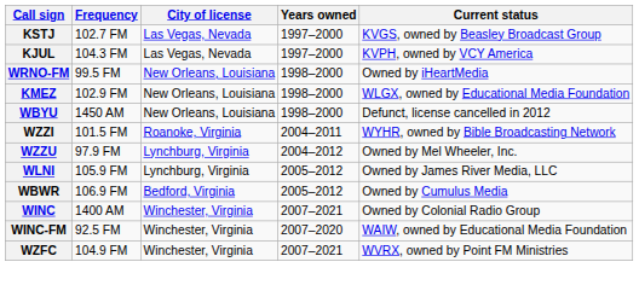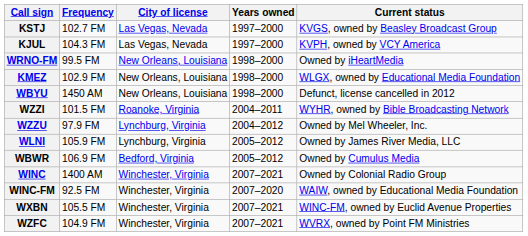 <table class="wikitable sortable">
 <tr>
 <th scope="col"><a href='#'>Call sign</a></th>
 <th scope="col" data-sort-type="number"><a href='#'>Frequency</a></th>
 <th scope="col"><a href='#'>City of license</a></th>
 <th scope="col">Years owned</th>
 <th scope="col">Current status</th>
 </tr>
 <tr>
 <th scope="row">KSTJ</th>
 <td>102.7 FM</td>
 <td><a href='#'>Las Vegas, Nevada</a></td>
 <td>1997–2000</td>
 <td><a href='#'>KVGS</a>, owned by <a href='#'>Beasley Broadcast Group</a></td>
 </tr>
 <tr>
 <th scope="row">KJUL</th>
 <td>104.3 FM</td>
 <td>Las Vegas, Nevada</td>
 <td>1997–2000</td>
 <td><a href='#'>KVPH</a>, owned by <a href='#'>VCY America</a></td>
 </tr>
 <tr>
 <th scope="row"><a href='#'>WRNO-FM</a></th>
 <td>99.5 FM</td>
 <td><a href='#'>New Orleans, Louisiana</a></td>
 <td>1998–2000</td>
 <td>Owned by <a href='#'>iHeartMedia</a></td>
 </tr>
 <tr>
 <th scope="row"><a href='#'>KMEZ</a></th>
 <td>102.9 FM</td>
 <td>New Orleans, Louisiana</td>
 <td>1998–2000</td>
 <td><a href='#'>WLGX</a>, owned by <a href='#'>Educational Media Foundation</a></td>
 </tr>
 <tr>
 <th scope="row"><a href='#'>WBYU</a></th>
 <td>1450 AM</td>
 <td>New Orleans, Louisiana</td>
 <td>1998–2000</td>
 <td>Defunct, license cancelled in 2012</td>
 </tr>
 <tr>
 <th scope="row">WZZI</th>
 <td>101.5 FM</td>
 <td><a href='#'>Roanoke, Virginia</a></td>
 <td>2004–2011</td>
 <td><a href='#'>WYHR</a>, owned by <a href='#'>Bible Broadcasting Network</a></td>
 </tr>
 <tr>
 <th scope="row"><a href='#'>WZZU</a></th>
 <td>97.9 FM</td>
 <td><a href='#'>Lynchburg, Virginia</a></td>
 <td>2004–2012</td>
 <td>Owned by Mel Wheeler, Inc.</td>
 </tr>
 <tr>
 <th scope="row"><a href='#'>WLNI</a></th>
 <td>105.9 FM</td>
 <td>Lynchburg, Virginia</td>
 <td>2005–2012</td>
 <td>Owned by James River Media, LLC</td>
 </tr>
 <tr>
 <th scope="row">WBWR</th>
 <td>106.9 FM</td>
 <td><a href='#'>Bedford, Virginia</a></td>
 <td>2005–2012</td>
 <td>Owned by <a href='#'>Cumulus Media</a></td>
 </tr>
 <tr>
 <th scope="row"><a href='#'>WINC</a></th>
 <td>1400 AM</td>
 <td><a href='#'>Winchester, Virginia</a></td>
 <td>2007–2021</td>
 <td>Owned by Colonial Radio Group</td>
 </tr>
 <tr>
 <th scope="row">WINC-FM</th>
 <td>92.5 FM</td>
 <td>Winchester, Virginia</td>
 <td>2007–2020</td>
 <td><a href='#'>WAIW</a>, owned by Educational Media Foundation</td>
 </tr>
 <tr>
+<th scope="row">WXBN</th>
+<td>105.5 FM</td>
+<td>Winchester, Virginia</td>
+<td>2007–2021</td>
+<td><a href='#'>WINC-FM</a>, owned by Euclid Avenue Properties</td>
+</tr>
+<tr>
 <th scope="row">WZFC</th>
 <td>104.9 FM</td>
 <td>Winchester, Virginia</td>
 <td>2007–2021</td>
 <td><a href='#'>WVRX</a>, owned by Point FM Ministries</td>
 </tr>
 </table>
